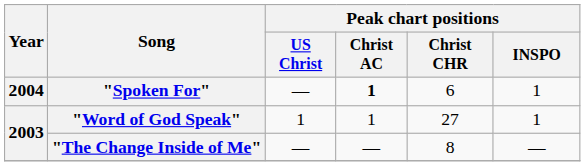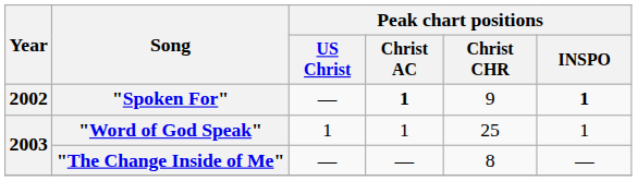 <table class="wikitable plainrowheaders" style="text-align:center;">
 <tr>
 <th scope="col" rowspan="2">Year</th>
 <th scope="col" rowspan="2">Song</th>
 <th scope="col" colspan="4">Peak chart positions</th>
 </tr>
 <tr>
 <th style="width:4em; font-size:90%"><a href='#'>US Christ</a><br></th>
 <th style="width:4em; font-size:90%">Christ AC<br></th>
 <th style="width:5em; font-size:90%">Christ CHR<br></th>
 <th style="width:5em; font-size:90%">INSPO<br></th>
 </tr>
 <tr>
-<th scope="row">2004</th>
+<th scope="row">2002</th>
 <th scope="row">"<a href='#'>Spoken For</a>"</th>
 <td>—</td>
 <td><strong>1</strong></td>
-<td>6</td>
-<td>1</td>
+<td>9</td>
+<td><strong>1</strong></td>
 </tr>
 <tr>
 <th scope="row" rowspan="2">2003</th>
 <th scope="row">"<a href='#'>Word of God Speak</a>"</th>
 <td>1</td>
 <td>1</td>
-<td>27</td>
+<td>25</td>
 <td>1</td>
 </tr>
 <tr>
 <th scope="row">"<a href='#'>The Change Inside of Me</a>"</th>
 <td>—</td>
 <td>—</td>
 <td>8</td>
 <td>—</td>
 </tr>
 <tr>
 </tr>
 </table>
